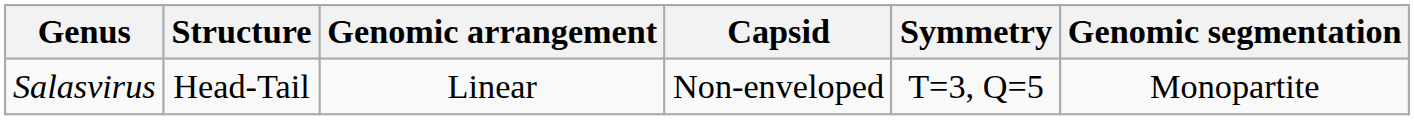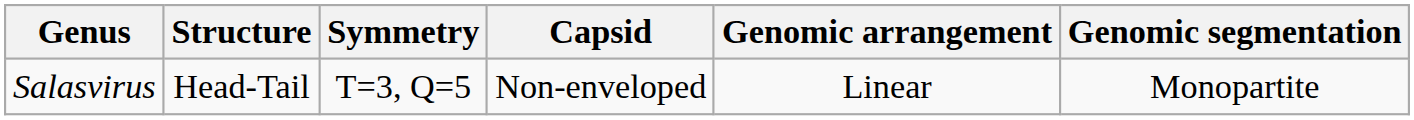 <table class="wikitable sortable" style="text-align:center">
 <tr>
 <th>Genus</th>
 <th>Structure</th>
+<th>Symmetry</th>
+<th>Capsid</th>
 <th>Genomic arrangement</th>
-<th>Capsid</th>
-<th>Symmetry</th>
 <th>Genomic segmentation</th>
 </tr>
 <tr>
 <td><em>Salasvirus</em></td>
 <td>Head-Tail</td>
+<td>T=3, Q=5</td>
+<td>Non-enveloped</td>
 <td>Linear</td>
-<td>Non-enveloped</td>
-<td>T=3, Q=5</td>
 <td>Monopartite</td>
 </tr>
 </table>
